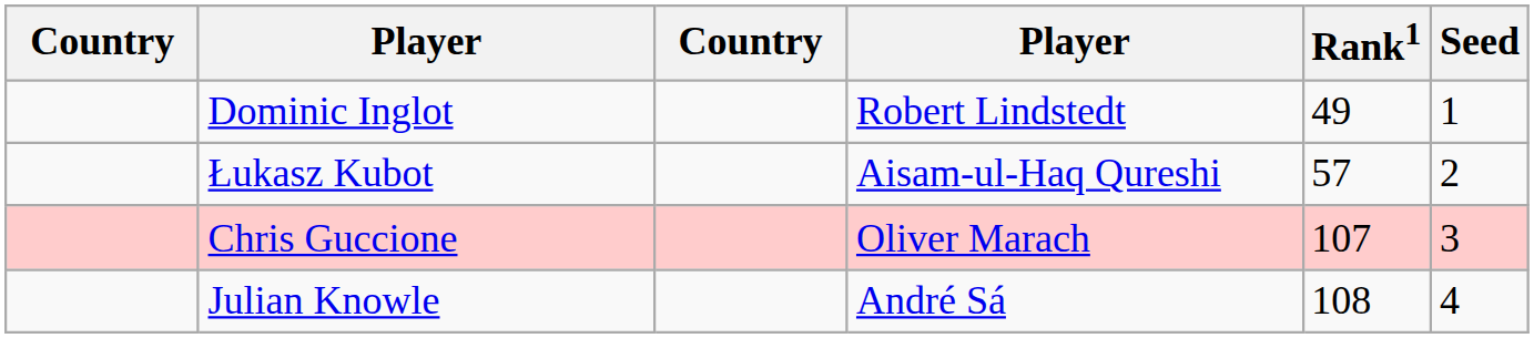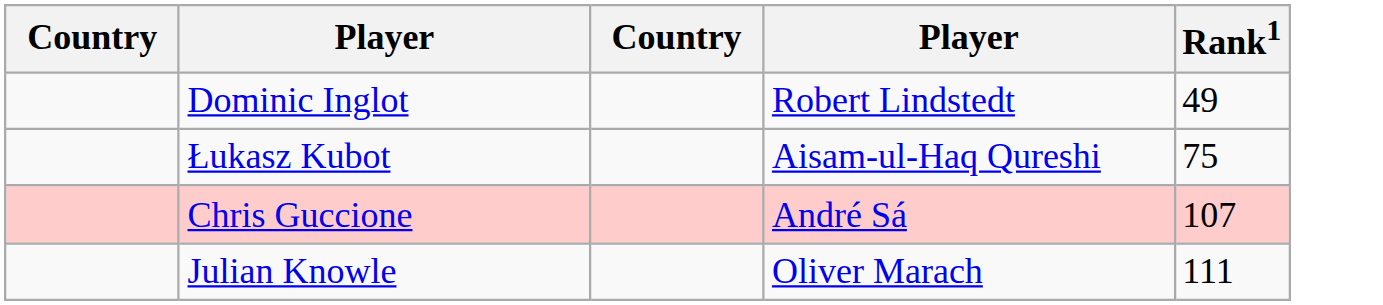 <table class="sortable wikitable">
 <tr>
 <th style="width:70px;">Country</th>
 <th style="width:175px;">Player</th>
 <th style="width:70px;">Country</th>
 <th style="width:175px;">Player</th>
 <th>Rank<sup>1</sup></th>
-<th>Seed</th>
 </tr>
 <tr>
 <td></td>
 <td><a href='#'>Dominic Inglot</a></td>
 <td></td>
 <td><a href='#'>Robert Lindstedt</a></td>
 <td>49</td>
-<td>1</td>
 </tr>
 <tr>
 <td></td>
 <td><a href='#'>Łukasz Kubot</a></td>
 <td></td>
 <td><a href='#'>Aisam-ul-Haq Qureshi</a></td>
-<td>57</td>
-<td>2</td>
+<td>75</td>
 </tr>
 <tr style="background:#fcc;">
 <td></td>
 <td><a href='#'>Chris Guccione</a></td>
 <td></td>
-<td><a href='#'>Oliver Marach</a></td>
+<td><a href='#'>André Sá</a></td>
 <td>107</td>
-<td>3</td>
 </tr>
 <tr>
 <td></td>
 <td><a href='#'>Julian Knowle</a></td>
 <td></td>
-<td><a href='#'>André Sá</a></td>
-<td>108</td>
-<td>4</td>
+<td><a href='#'>Oliver Marach</a></td>
+<td>111</td>
 </tr>
 </table>
